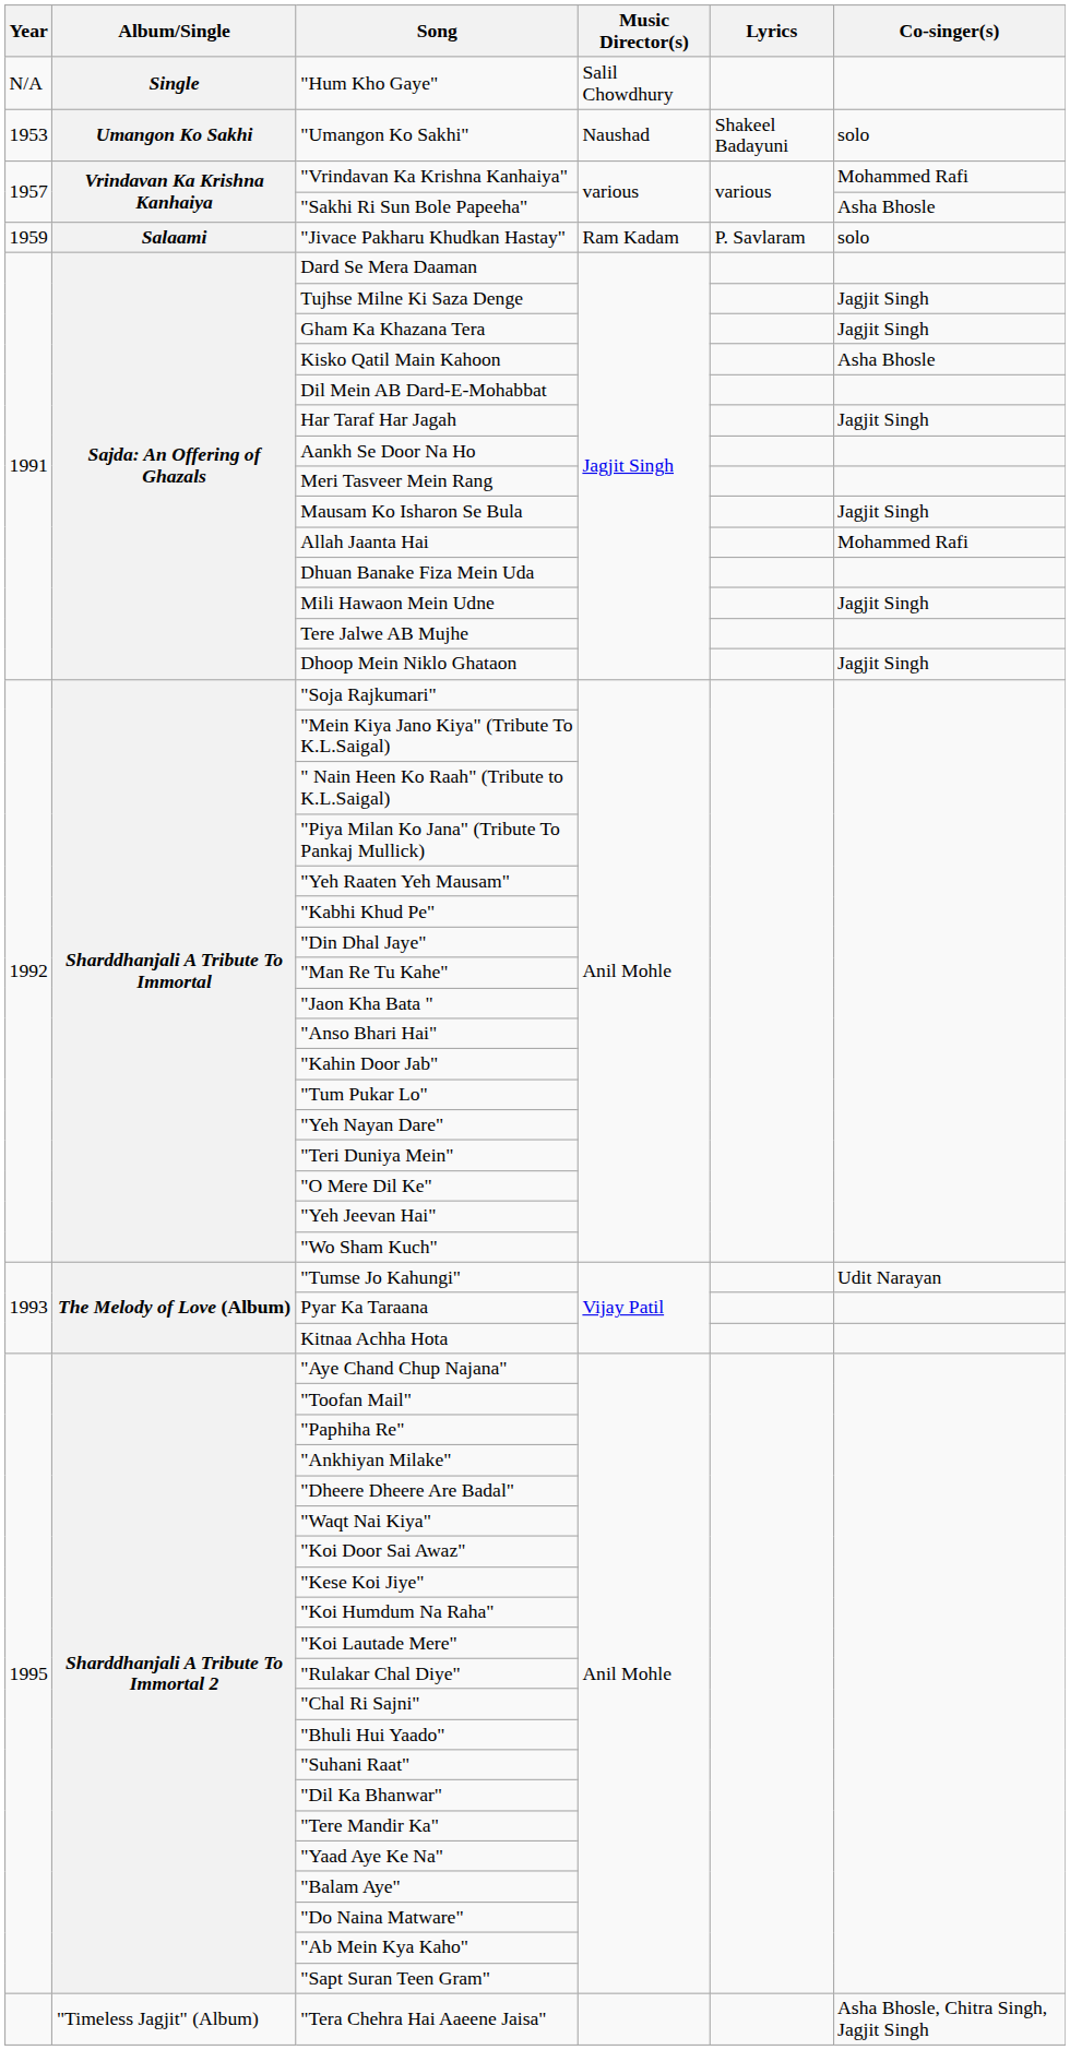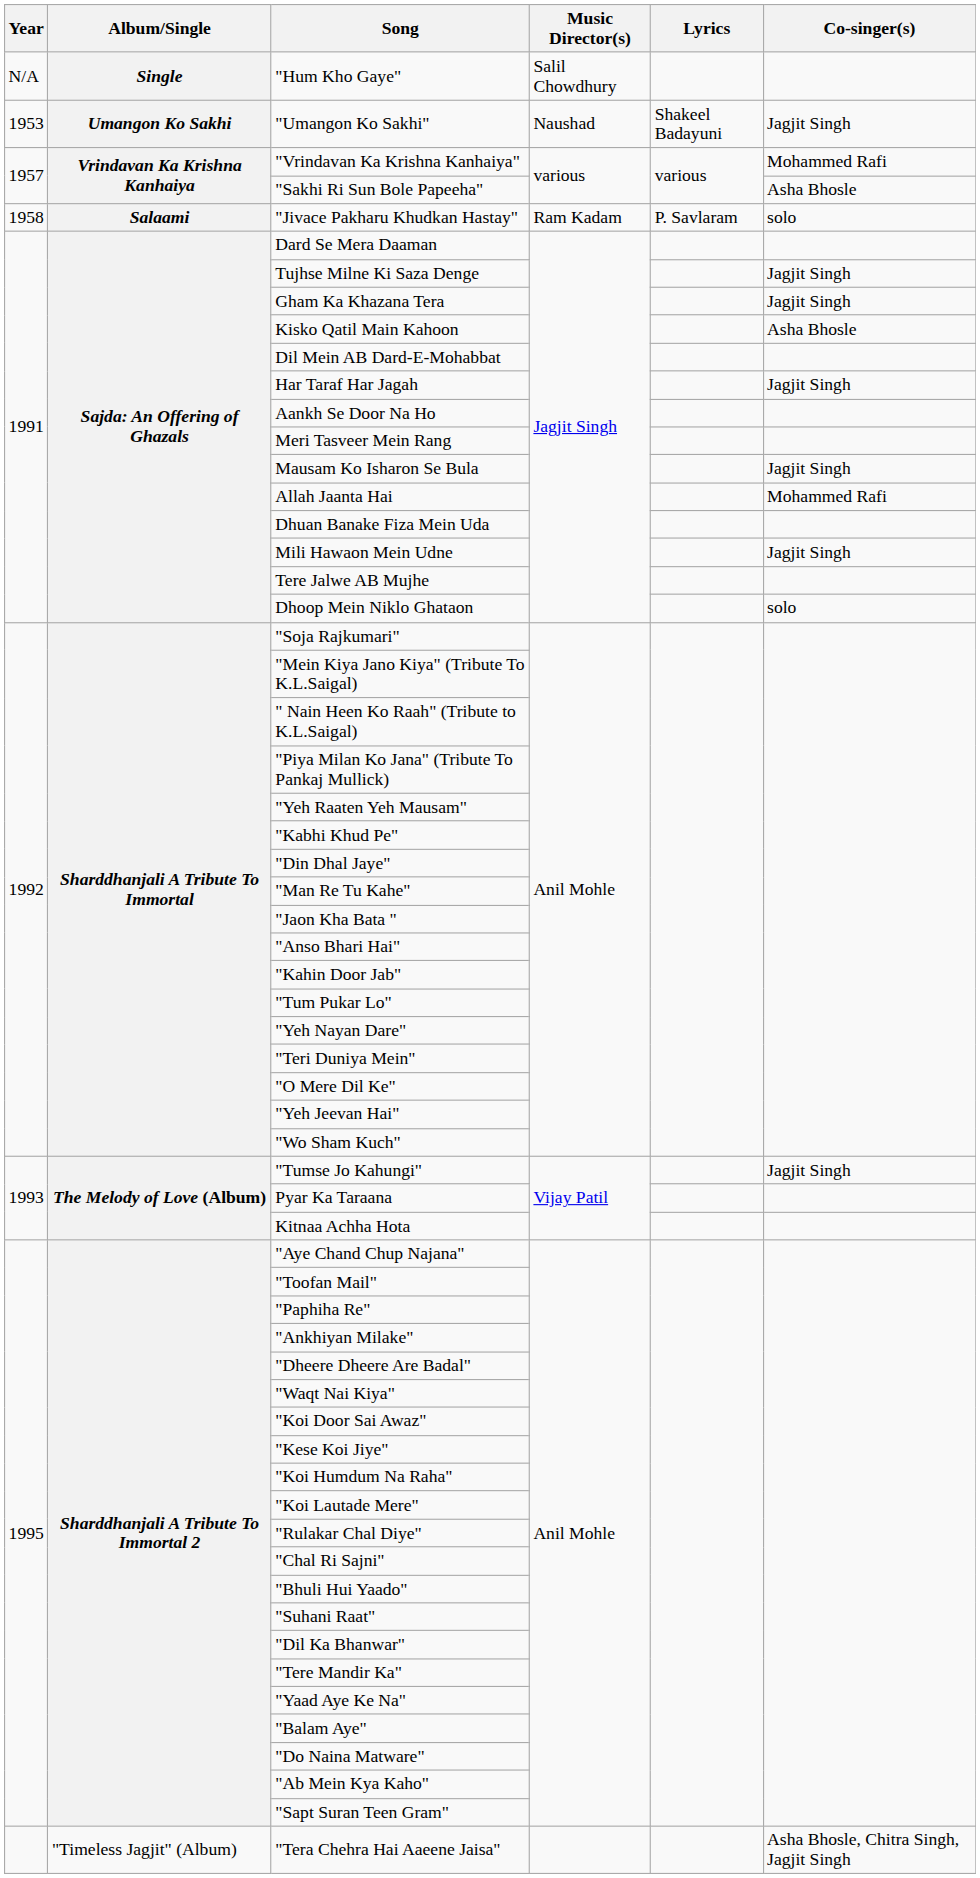 <table class="wikitable sortable" style="width:100%">
 <tr>
 <th>Year</th>
 <th>Album/Single</th>
 <th>Song</th>
 <th>Music Director(s)</th>
 <th>Lyrics</th>
 <th>Co-singer(s)</th>
 </tr>
 <tr>
 <td>N/A</td>
 <th><em>Single</em></th>
 <td>"Hum Kho Gaye"</td>
 <td>Salil Chowdhury</td>
 <td></td>
 <td></td>
 </tr>
 <tr>
 <td>1953</td>
 <th><em>Umangon Ko Sakhi</em></th>
 <td>"Umangon Ko Sakhi"</td>
 <td>Naushad</td>
 <td>Shakeel Badayuni</td>
-<td>solo</td>
+<td>Jagjit Singh</td>
 </tr>
 <tr>
 <td rowspan=2>1957</td>
 <th Rowspan=2><em>Vrindavan Ka Krishna Kanhaiya</em></th>
 <td>"Vrindavan Ka Krishna Kanhaiya"</td>
 <td rowspan=2>various</td>
 <td rowspan=2>various</td>
 <td>Mohammed Rafi</td>
 </tr>
 <tr>
 <td>"Sakhi Ri Sun Bole Papeeha"</td>
 <td>Asha Bhosle</td>
 </tr>
 <tr>
-<td rowspan=1>1959</td>
+<td rowspan=1>1958</td>
 <th><em>Salaami</em></th>
 <td>"Jivace Pakharu Khudkan Hastay"</td>
 <td>Ram Kadam</td>
 <td>P. Savlaram</td>
 <td>solo</td>
 </tr>
 <tr>
 <td rowspan=14>1991</td>
 <th Rowspan=14><em>Sajda: An Offering of Ghazals</em></th>
 <td>Dard Se Mera Daaman</td>
 <td rowspan=14><a href='#'>Jagjit Singh</a></td>
 <td></td>
 <td></td>
 </tr>
 <tr>
 <td>Tujhse Milne Ki Saza Denge</td>
 <td></td>
 <td>Jagjit Singh</td>
 </tr>
 <tr>
 <td>Gham Ka Khazana Tera</td>
 <td></td>
 <td>Jagjit Singh</td>
 </tr>
 <tr>
 <td>Kisko Qatil Main Kahoon</td>
 <td></td>
 <td>Asha Bhosle</td>
 </tr>
 <tr>
 <td>Dil Mein AB Dard-E-Mohabbat</td>
 <td></td>
 <td></td>
 </tr>
 <tr>
 <td>Har Taraf Har Jagah</td>
 <td></td>
 <td>Jagjit Singh</td>
 </tr>
 <tr>
 <td>Aankh Se Door Na Ho</td>
 <td></td>
 <td></td>
 </tr>
 <tr>
 <td>Meri Tasveer Mein Rang</td>
 <td></td>
 <td></td>
 </tr>
 <tr>
 <td>Mausam Ko Isharon Se Bula</td>
 <td></td>
 <td>Jagjit Singh</td>
 </tr>
 <tr>
 <td>Allah Jaanta Hai</td>
 <td></td>
 <td>Mohammed Rafi</td>
 </tr>
 <tr>
 <td>Dhuan Banake Fiza Mein Uda</td>
 <td></td>
 <td></td>
 </tr>
 <tr>
 <td>Mili Hawaon Mein Udne</td>
 <td></td>
 <td>Jagjit Singh</td>
 </tr>
 <tr>
 <td>Tere Jalwe AB Mujhe</td>
 <td></td>
 <td></td>
 </tr>
 <tr>
 <td>Dhoop Mein Niklo Ghataon</td>
 <td></td>
-<td>Jagjit Singh</td>
+<td>solo</td>
 </tr>
 <tr>
 <td rowspan=17>1992</td>
 <th rowspan=17><em>Sharddhanjali A Tribute To Immortal</em></th>
 <td>"Soja Rajkumari"</td>
 <td rowspan=17>Anil Mohle</td>
 <td rowspan=17></td>
 <td rowspan=17></td>
 </tr>
 <tr>
 <td>"Mein Kiya Jano Kiya" (Tribute To K.L.Saigal)</td>
 </tr>
 <tr>
 <td>" Nain Heen Ko Raah" (Tribute to K.L.Saigal)</td>
 </tr>
 <tr>
 <td>"Piya Milan Ko Jana" (Tribute To Pankaj Mullick)</td>
 </tr>
 <tr>
 <td>"Yeh Raaten Yeh Mausam"</td>
 </tr>
 <tr>
 <td>"Kabhi Khud Pe"</td>
 </tr>
 <tr>
 <td>"Din Dhal Jaye"</td>
 </tr>
 <tr>
 <td>"Man Re Tu Kahe"</td>
 </tr>
 <tr>
 <td>"Jaon Kha Bata "</td>
 </tr>
 <tr>
 <td>"Anso Bhari Hai"</td>
 </tr>
 <tr>
 <td>"Kahin Door Jab"</td>
 </tr>
 <tr>
 <td>"Tum Pukar Lo"</td>
 </tr>
 <tr>
 <td>"Yeh Nayan Dare"</td>
 </tr>
 <tr>
 <td>"Teri Duniya Mein"</td>
 </tr>
 <tr>
 <td>"O Mere Dil Ke"</td>
 </tr>
 <tr>
 <td>"Yeh Jeevan Hai"</td>
 </tr>
 <tr>
 <td>"Wo Sham Kuch"</td>
 </tr>
 <tr>
 <td rowspan=3>1993</td>
 <th Rowspan=3><em>The Melody of Love</em> (Album)</th>
 <td>"Tumse Jo Kahungi"</td>
 <td rowspan=3><a href='#'>Vijay Patil</a></td>
 <td></td>
-<td>Udit Narayan</td>
+<td>Jagjit Singh</td>
 </tr>
 <tr>
 <td>Pyar Ka Taraana</td>
 <td></td>
 <td></td>
 </tr>
 <tr>
 <td>Kitnaa Achha Hota</td>
 <td></td>
 <td></td>
 </tr>
 <tr>
 <td rowspan=21>1995</td>
 <th rowspan=21><em>Sharddhanjali A Tribute To Immortal 2</em></th>
 <td>"Aye Chand Chup Najana"</td>
 <td rowspan=21>Anil Mohle</td>
 <td rowspan=21></td>
 <td rowspan=21></td>
 </tr>
 <tr>
 <td>"Toofan Mail"</td>
 </tr>
 <tr>
 <td>"Paphiha Re"</td>
 </tr>
 <tr>
 <td>"Ankhiyan Milake"</td>
 </tr>
 <tr>
 <td>"Dheere Dheere Are Badal"</td>
 </tr>
 <tr>
 <td>"Waqt Nai Kiya"</td>
 </tr>
 <tr>
 <td>"Koi Door Sai Awaz"</td>
 </tr>
 <tr>
 <td>"Kese Koi Jiye"</td>
 </tr>
 <tr>
 <td>"Koi Humdum Na Raha"</td>
 </tr>
 <tr>
 <td>"Koi Lautade Mere"</td>
 </tr>
 <tr>
 <td>"Rulakar Chal Diye"</td>
 </tr>
 <tr>
 <td>"Chal Ri Sajni"</td>
 </tr>
 <tr>
 <td>"Bhuli Hui Yaado"</td>
 </tr>
 <tr>
 <td>"Suhani Raat"</td>
 </tr>
 <tr>
 <td>"Dil Ka Bhanwar"</td>
 </tr>
 <tr>
 <td>"Tere Mandir Ka"</td>
 </tr>
 <tr>
 <td>"Yaad Aye Ke Na"</td>
 </tr>
 <tr>
 <td>"Balam Aye"</td>
 </tr>
 <tr>
 <td>"Do Naina Matware"</td>
 </tr>
 <tr>
 <td>"Ab Mein Kya Kaho"</td>
 </tr>
 <tr>
 <td>"Sapt Suran Teen Gram"</td>
 </tr>
 <tr>
 <td></td>
 <td rowspan=2>"Timeless Jagjit" (Album)</td>
 <td>"Tera Chehra Hai Aaeene Jaisa"</td>
 <td></td>
 <td></td>
 <td rowspan=2>Asha Bhosle, Chitra Singh, Jagjit Singh</td>
 </tr>
 </table>
